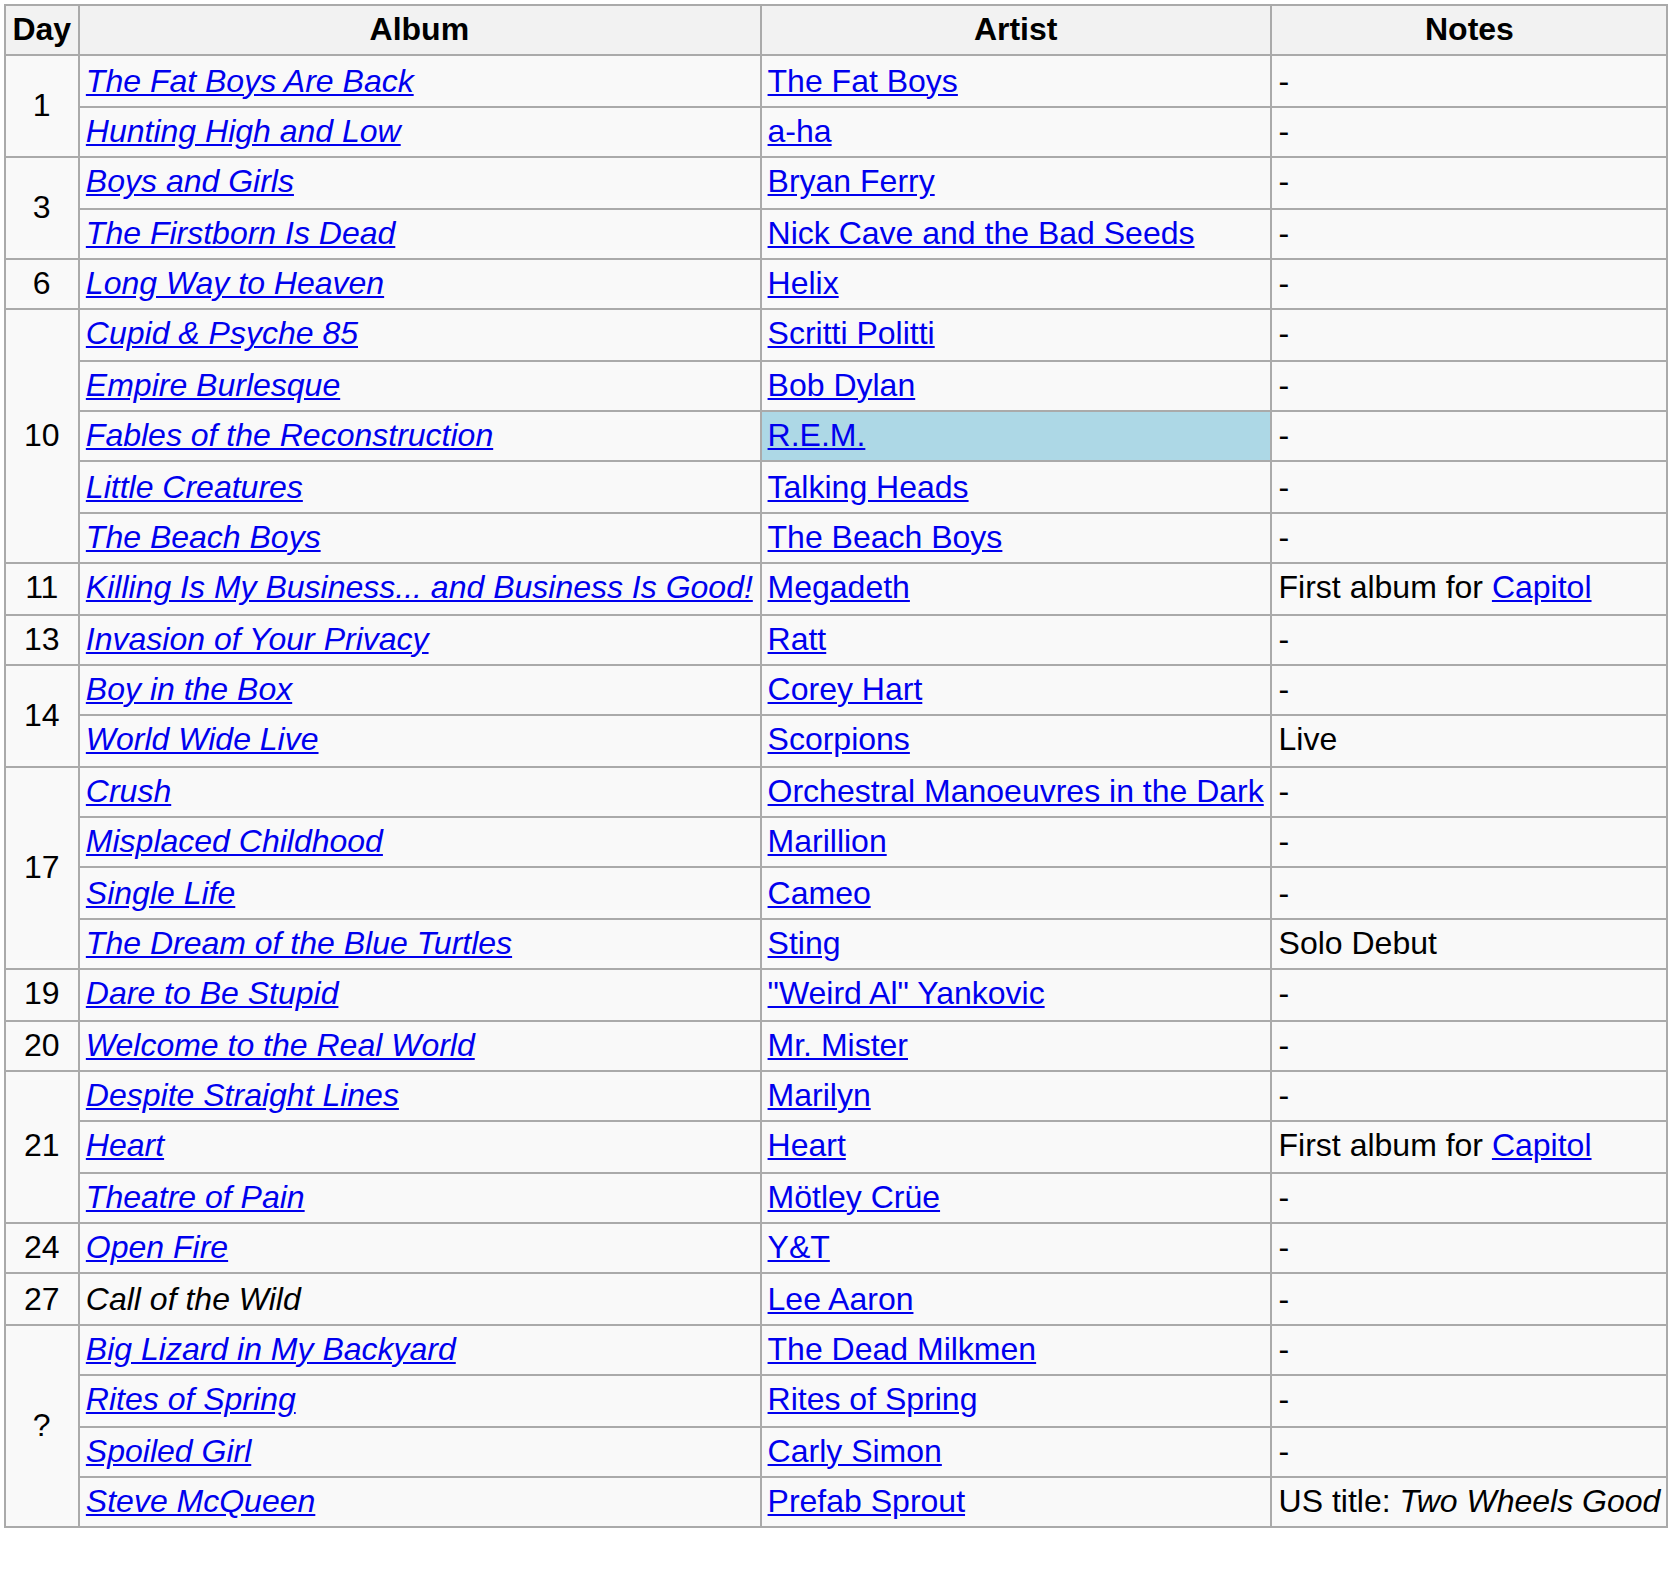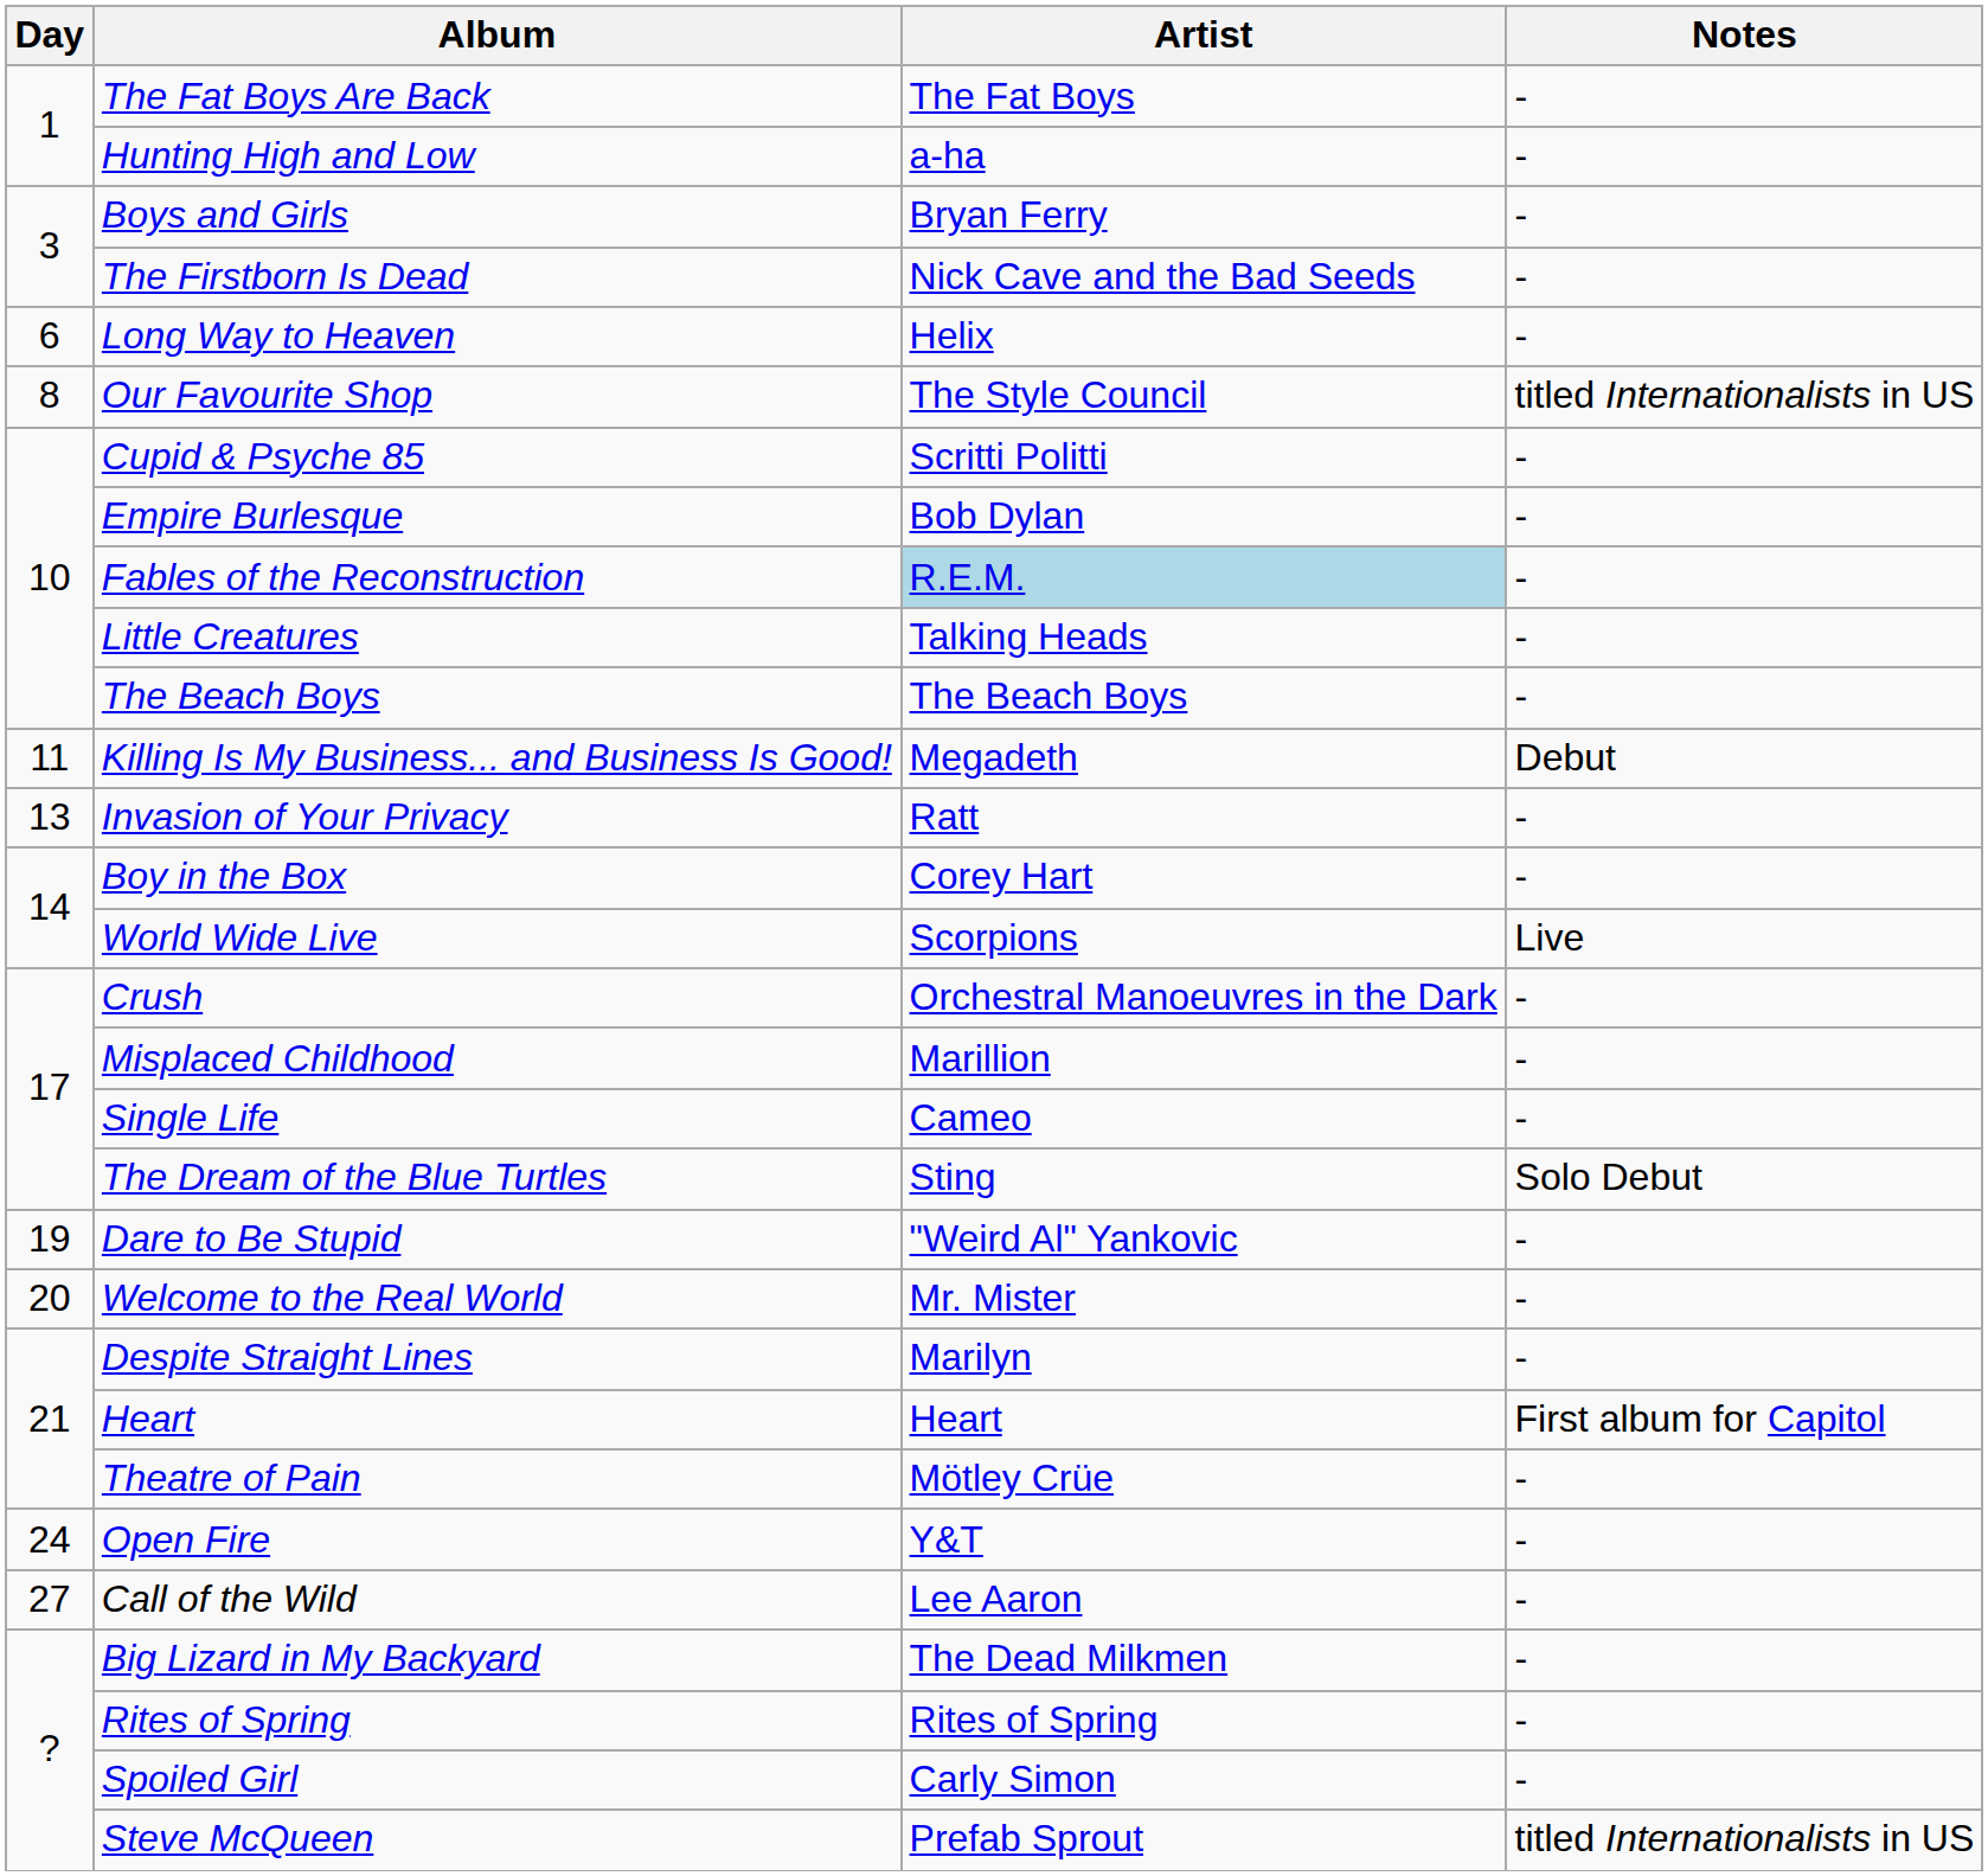 <table class="wikitable">
 <tr>
 <th>Day</th>
 <th>Album</th>
 <th>Artist</th>
 <th>Notes</th>
 </tr>
 <tr>
 <td rowspan="2" align="center">1</td>
 <td><em><a href='#'>The Fat Boys Are Back</a></em></td>
 <td><a href='#'>The Fat Boys</a></td>
 <td>-</td>
 </tr>
 <tr>
 <td><em><a href='#'>Hunting High and Low</a></em></td>
 <td><a href='#'>a-ha</a></td>
 <td>-</td>
 </tr>
 <tr>
 <td rowspan="2" align="center">3</td>
 <td><em><a href='#'>Boys and Girls</a></em></td>
 <td><a href='#'>Bryan Ferry</a></td>
 <td>-</td>
 </tr>
 <tr>
 <td><em><a href='#'>The Firstborn Is Dead</a></em></td>
 <td><a href='#'>Nick Cave and the Bad Seeds</a></td>
 <td>-</td>
 </tr>
 <tr>
 <td rowspan="1" align="center">6</td>
 <td><em><a href='#'>Long Way to Heaven</a></em></td>
 <td><a href='#'>Helix</a></td>
 <td>-</td>
 </tr>
 <tr>
+<td rowspan="1" align="center">8</td>
+<td><em><a href='#'>Our Favourite Shop</a></em></td>
+<td><a href='#'>The Style Council</a></td>
+<td>titled <em>Internationalists</em> in US</td>
+</tr>
+<tr>
 <td rowspan="5" align="center">10</td>
 <td><em><a href='#'>Cupid & Psyche 85</a></em></td>
 <td><a href='#'>Scritti Politti</a></td>
 <td>-</td>
 </tr>
 <tr>
 <td><em><a href='#'>Empire Burlesque</a></em></td>
 <td><a href='#'>Bob Dylan</a></td>
 <td>-</td>
 </tr>
 <tr>
 <td><em><a href='#'>Fables of the Reconstruction</a></em></td>
 <td style="background: lightblue;"><a href='#'>R.E.M.</a></td>
 <td>-</td>
 </tr>
 <tr>
 <td><em><a href='#'>Little Creatures</a></em></td>
 <td><a href='#'>Talking Heads</a></td>
 <td>-</td>
 </tr>
 <tr>
 <td><em><a href='#'>The Beach Boys</a></em></td>
 <td><a href='#'>The Beach Boys</a></td>
 <td>-</td>
 </tr>
 <tr>
 <td rowspan="1" align="center">11</td>
 <td><em><a href='#'>Killing Is My Business... and Business Is Good!</a></em></td>
 <td><a href='#'>Megadeth</a></td>
-<td>First album for <a href='#'>Capitol</a></td>
+<td>Debut</td>
 </tr>
 <tr>
 <td rowspan="1" align="center">13</td>
 <td><em><a href='#'>Invasion of Your Privacy</a></em></td>
 <td><a href='#'>Ratt</a></td>
 <td>-</td>
 </tr>
 <tr>
 <td rowspan="2" align="center">14</td>
 <td><em><a href='#'>Boy in the Box</a></em></td>
 <td><a href='#'>Corey Hart</a></td>
 <td>-</td>
 </tr>
 <tr>
 <td><em><a href='#'>World Wide Live</a></em></td>
 <td><a href='#'>Scorpions</a></td>
 <td>Live</td>
 </tr>
 <tr>
 <td rowspan="4" align="center">17</td>
 <td><em><a href='#'>Crush</a></em></td>
 <td><a href='#'>Orchestral Manoeuvres in the Dark</a></td>
 <td>-</td>
 </tr>
 <tr>
 <td><em><a href='#'>Misplaced Childhood</a></em></td>
 <td><a href='#'>Marillion</a></td>
 <td>-</td>
 </tr>
 <tr>
 <td><em><a href='#'>Single Life</a></em></td>
 <td><a href='#'>Cameo</a></td>
 <td>-</td>
 </tr>
 <tr>
 <td><em><a href='#'>The Dream of the Blue Turtles</a></em></td>
 <td><a href='#'>Sting</a></td>
 <td>Solo Debut</td>
 </tr>
 <tr>
 <td rowspan="1" align="center">19</td>
 <td><em><a href='#'>Dare to Be Stupid</a></em></td>
 <td><a href='#'>"Weird Al" Yankovic</a></td>
 <td>-</td>
 </tr>
 <tr>
 <td rowspan="1" align="center">20</td>
 <td><em><a href='#'>Welcome to the Real World</a></em></td>
 <td><a href='#'>Mr. Mister</a></td>
 <td>-</td>
 </tr>
 <tr>
 <td rowspan="3" align="center">21</td>
 <td><em><a href='#'>Despite Straight Lines</a></em></td>
 <td><a href='#'>Marilyn</a></td>
 <td>-</td>
 </tr>
 <tr>
 <td><em><a href='#'>Heart</a></em></td>
 <td><a href='#'>Heart</a></td>
 <td>First album for <a href='#'>Capitol</a></td>
 </tr>
 <tr>
 <td><em><a href='#'>Theatre of Pain</a></em></td>
 <td><a href='#'>Mötley Crüe</a></td>
 <td>-</td>
 </tr>
 <tr>
 <td rowspan="1" align="center">24</td>
 <td><em><a href='#'>Open Fire</a></em></td>
 <td><a href='#'>Y&T</a></td>
 <td>-</td>
 </tr>
 <tr>
 <td rowspan="1" align="center">27</td>
 <td><em>Call of the Wild</em></td>
 <td><a href='#'>Lee Aaron</a></td>
 <td>-</td>
 </tr>
 <tr>
 <td rowspan="4" align="center">?</td>
 <td><em><a href='#'>Big Lizard in My Backyard</a></em></td>
 <td><a href='#'>The Dead Milkmen</a></td>
 <td>-</td>
 </tr>
 <tr>
 <td><em><a href='#'>Rites of Spring</a></em></td>
 <td><a href='#'>Rites of Spring</a></td>
 <td>-</td>
 </tr>
 <tr>
 <td><em><a href='#'>Spoiled Girl</a></em></td>
 <td><a href='#'>Carly Simon</a></td>
 <td>-</td>
 </tr>
 <tr>
 <td><em><a href='#'>Steve McQueen</a></em></td>
 <td><a href='#'>Prefab Sprout</a></td>
-<td>US title: <em>Two Wheels Good</em></td>
+<td>titled <em>Internationalists</em> in US</td>
 </tr>
 </table>
